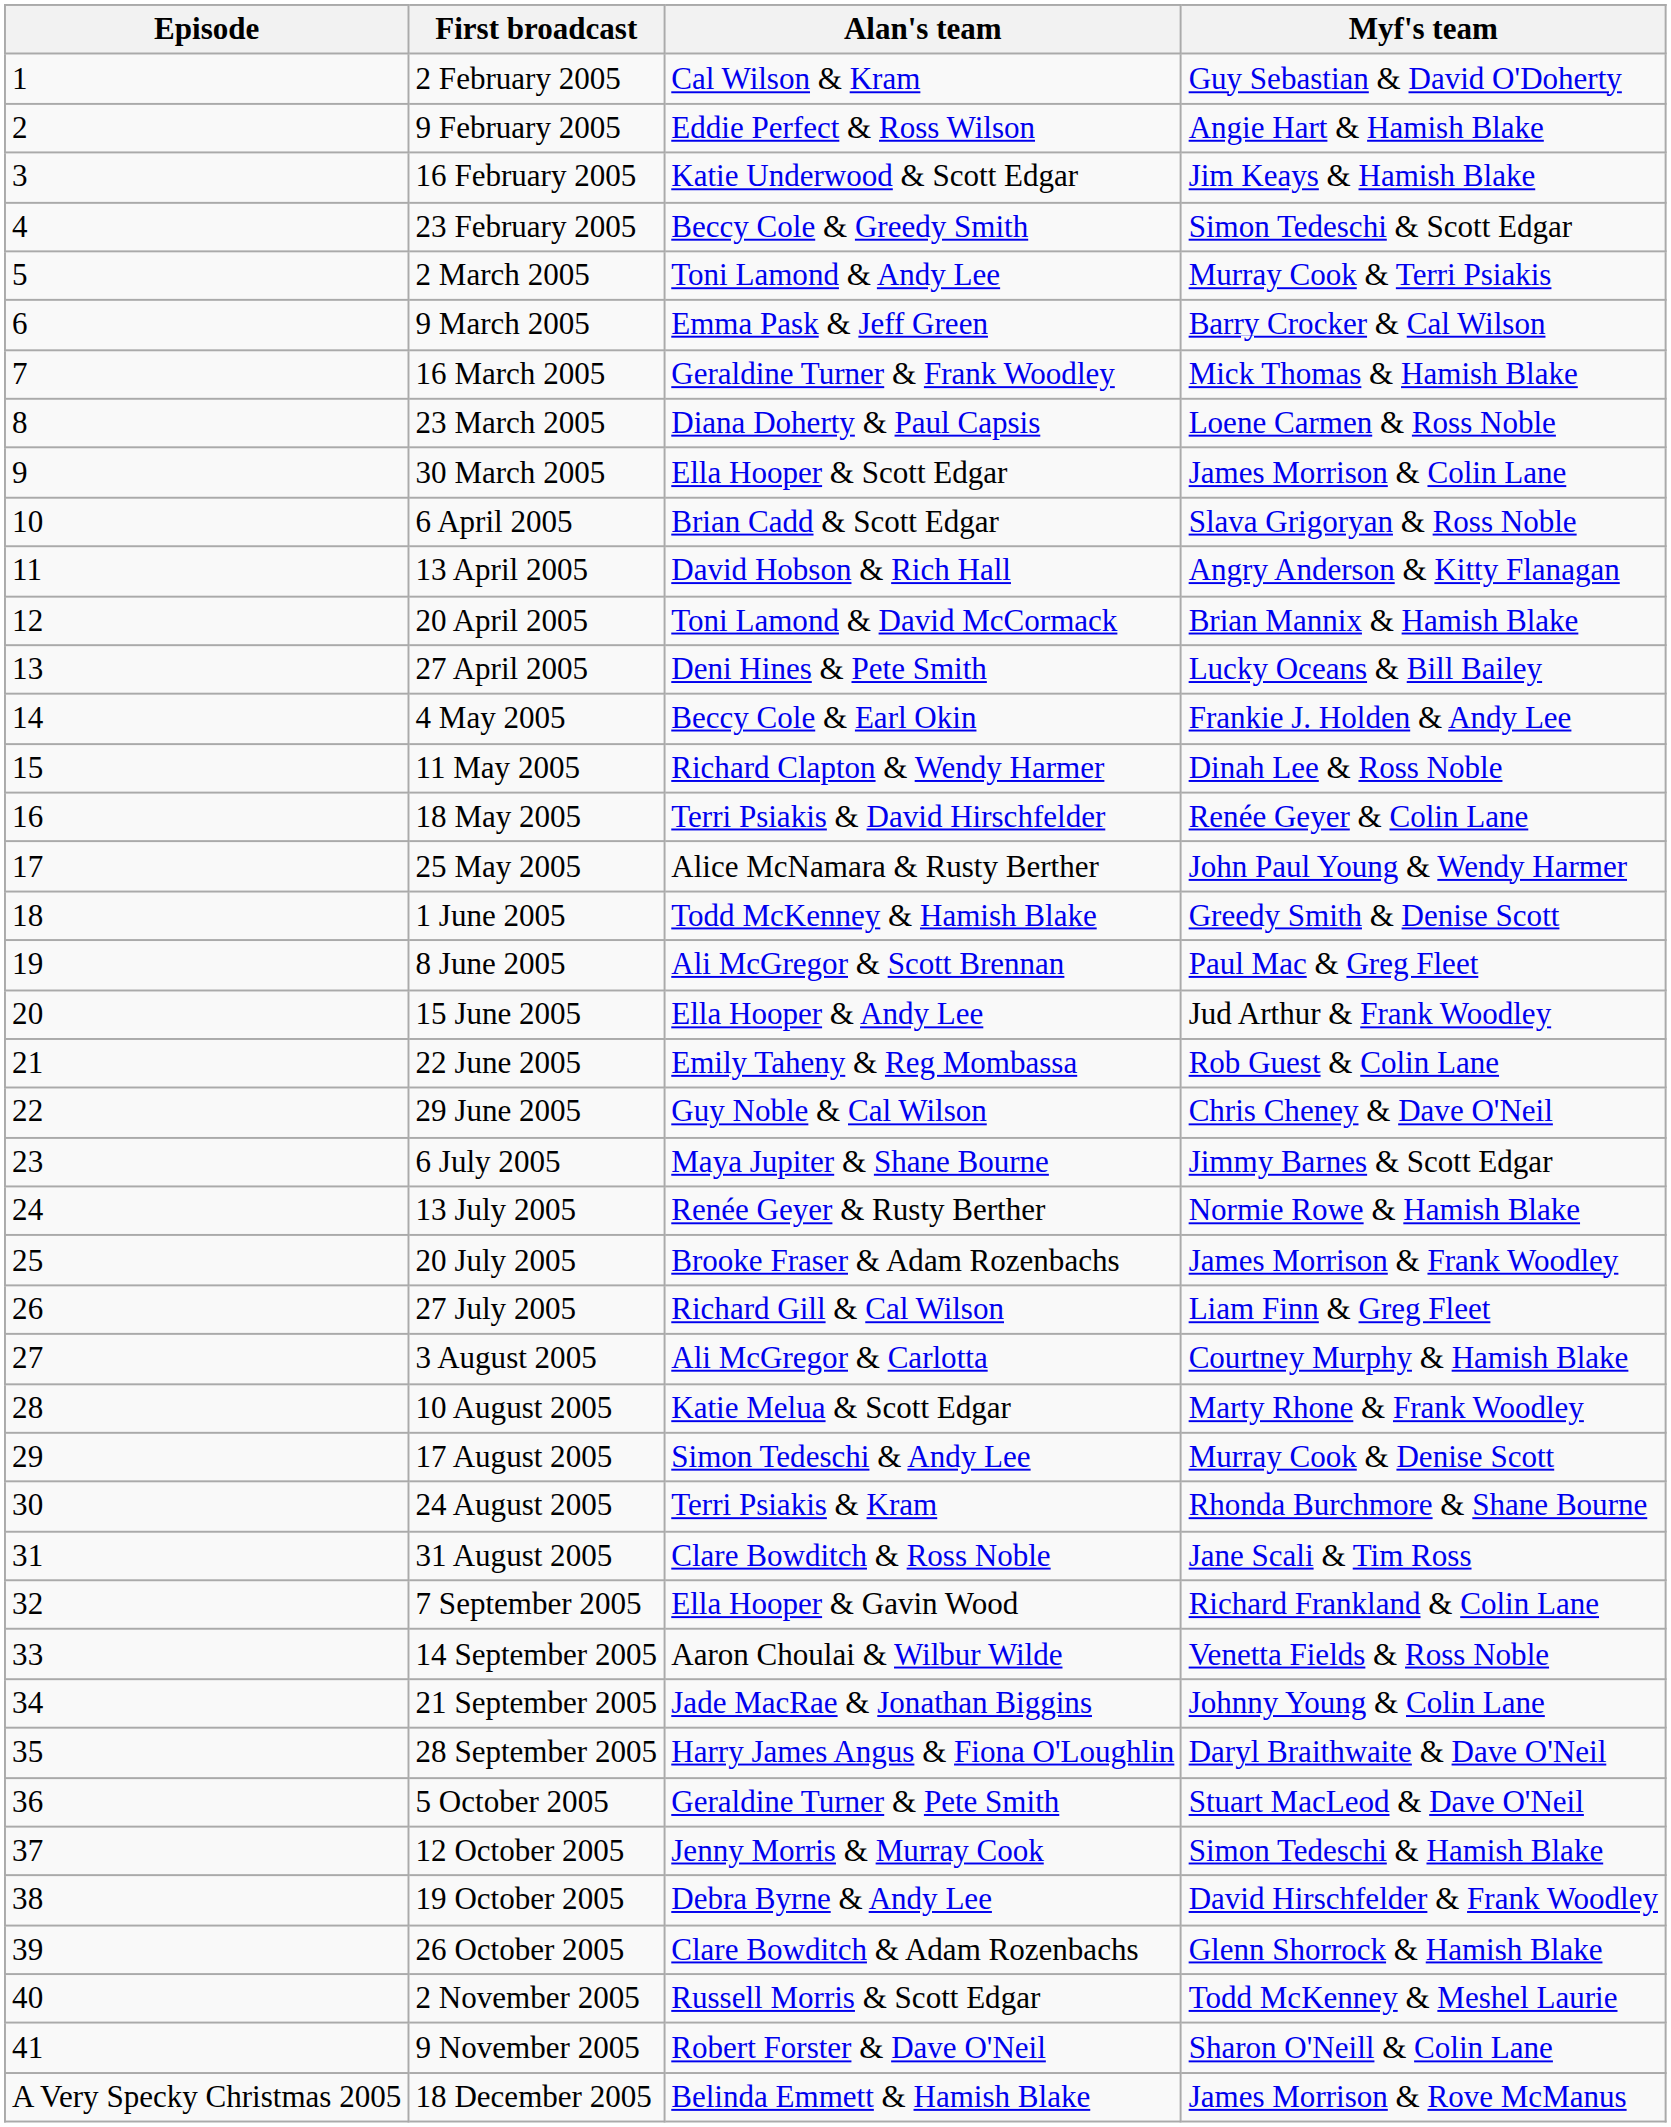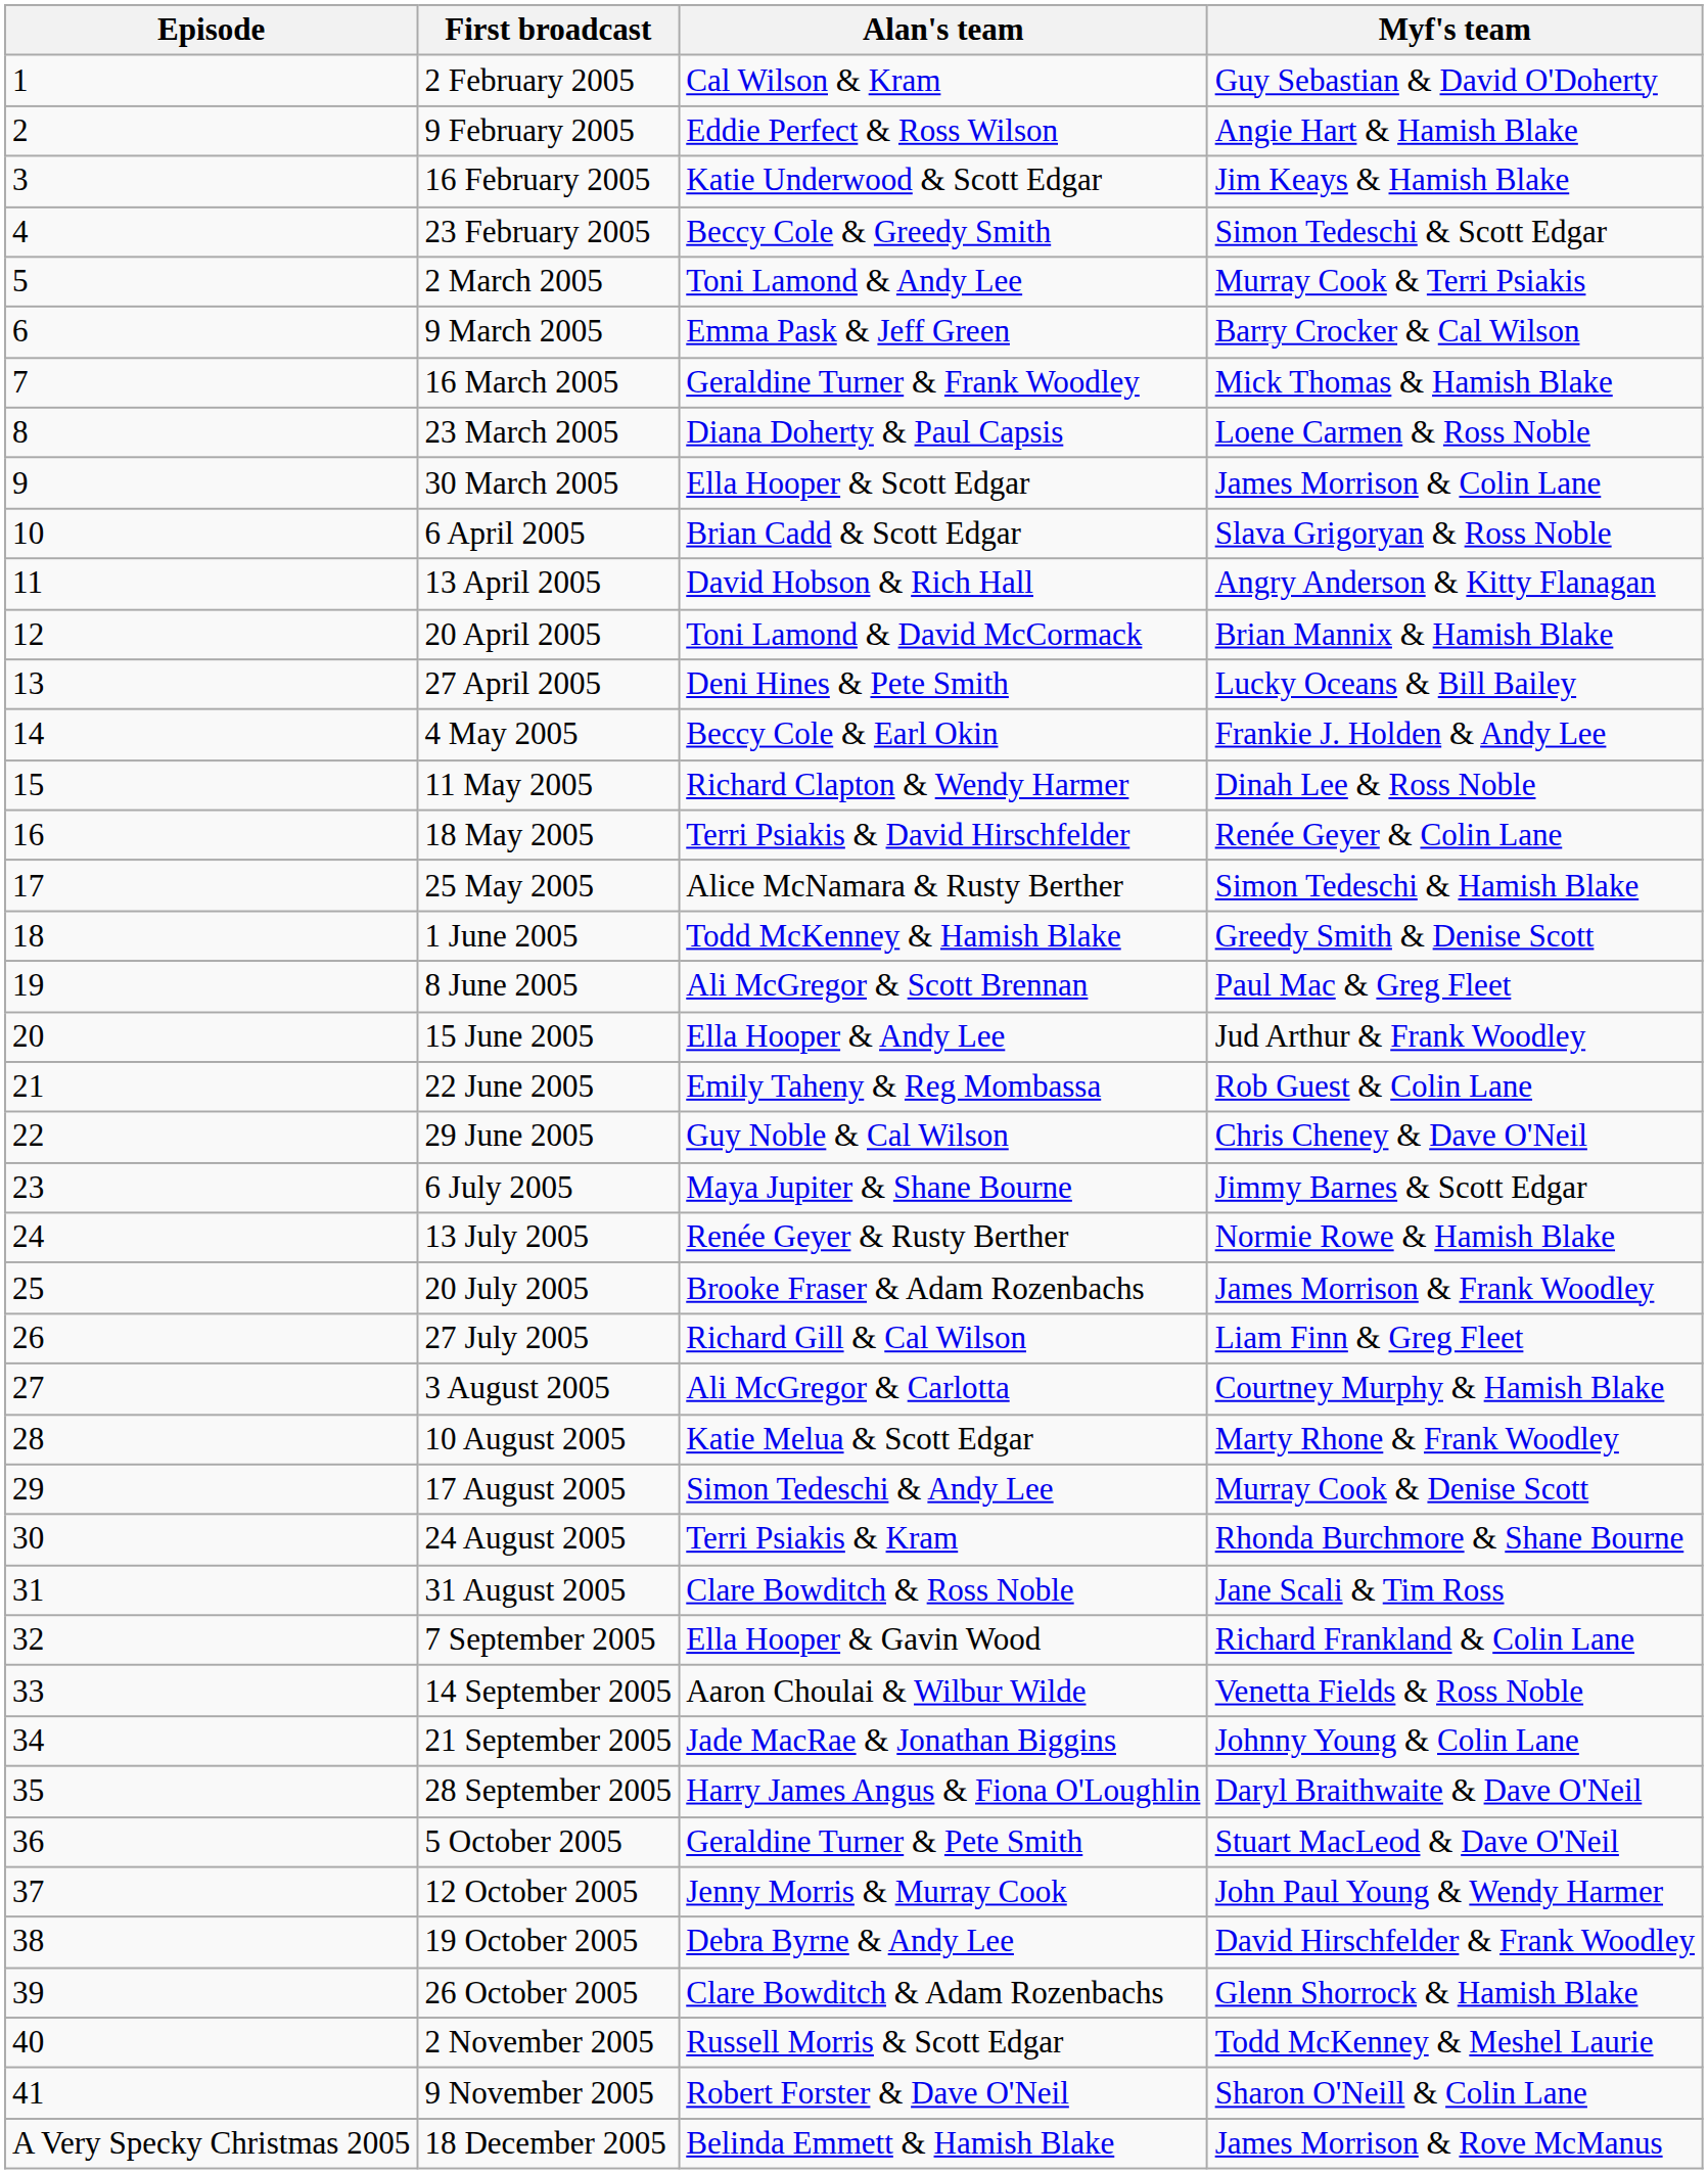 <table class="wikitable">
 <tr>
 <th>Episode</th>
 <th>First broadcast</th>
 <th>Alan's team</th>
 <th>Myf's team</th>
 </tr>
 <tr>
 <td>1</td>
 <td>2 February 2005</td>
 <td><a href='#'>Cal Wilson</a> & <a href='#'>Kram</a></td>
 <td><a href='#'>Guy Sebastian</a> & <a href='#'>David O'Doherty</a></td>
 </tr>
 <tr>
 <td>2</td>
 <td>9 February 2005</td>
 <td><a href='#'>Eddie Perfect</a> & <a href='#'>Ross Wilson</a></td>
 <td><a href='#'>Angie Hart</a> & <a href='#'>Hamish Blake</a></td>
 </tr>
 <tr>
 <td>3</td>
 <td>16 February 2005</td>
 <td><a href='#'>Katie Underwood</a> & Scott Edgar</td>
 <td><a href='#'>Jim Keays</a> & <a href='#'>Hamish Blake</a></td>
 </tr>
 <tr>
 <td>4</td>
 <td>23 February 2005</td>
 <td><a href='#'>Beccy Cole</a> & <a href='#'>Greedy Smith</a></td>
 <td><a href='#'>Simon Tedeschi</a> & Scott Edgar</td>
 </tr>
 <tr>
 <td>5</td>
 <td>2 March 2005</td>
 <td><a href='#'>Toni Lamond</a> & <a href='#'>Andy Lee</a></td>
 <td><a href='#'>Murray Cook</a> & <a href='#'>Terri Psiakis</a></td>
 </tr>
 <tr>
 <td>6</td>
 <td>9 March 2005</td>
 <td><a href='#'>Emma Pask</a> & <a href='#'>Jeff Green</a></td>
 <td><a href='#'>Barry Crocker</a> & <a href='#'>Cal Wilson</a></td>
 </tr>
 <tr>
 <td>7</td>
 <td>16 March 2005</td>
 <td><a href='#'>Geraldine Turner</a> & <a href='#'>Frank Woodley</a></td>
 <td><a href='#'>Mick Thomas</a> & <a href='#'>Hamish Blake</a></td>
 </tr>
 <tr>
 <td>8</td>
 <td>23 March 2005</td>
 <td><a href='#'>Diana Doherty</a> & <a href='#'>Paul Capsis</a></td>
 <td><a href='#'>Loene Carmen</a> & <a href='#'>Ross Noble</a></td>
 </tr>
 <tr>
 <td>9</td>
 <td>30 March 2005</td>
 <td><a href='#'>Ella Hooper</a> & Scott Edgar</td>
 <td><a href='#'>James Morrison</a> & <a href='#'>Colin Lane</a></td>
 </tr>
 <tr>
 <td>10</td>
 <td>6 April 2005</td>
 <td><a href='#'>Brian Cadd</a> & Scott Edgar</td>
 <td><a href='#'>Slava Grigoryan</a> & <a href='#'>Ross Noble</a></td>
 </tr>
 <tr>
 <td>11</td>
 <td>13 April 2005</td>
 <td><a href='#'>David Hobson</a> & <a href='#'>Rich Hall</a></td>
 <td><a href='#'>Angry Anderson</a> & <a href='#'>Kitty Flanagan</a></td>
 </tr>
 <tr>
 <td>12</td>
 <td>20 April 2005</td>
 <td><a href='#'>Toni Lamond</a> & <a href='#'>David McCormack</a></td>
 <td><a href='#'>Brian Mannix</a> & <a href='#'>Hamish Blake</a></td>
 </tr>
 <tr>
 <td>13</td>
 <td>27 April 2005</td>
 <td><a href='#'>Deni Hines</a> & <a href='#'>Pete Smith</a></td>
 <td><a href='#'>Lucky Oceans</a> & <a href='#'>Bill Bailey</a></td>
 </tr>
 <tr>
 <td>14</td>
 <td>4 May 2005</td>
 <td><a href='#'>Beccy Cole</a> & <a href='#'>Earl Okin</a></td>
 <td><a href='#'>Frankie J. Holden</a> & <a href='#'>Andy Lee</a></td>
 </tr>
 <tr>
 <td>15</td>
 <td>11 May 2005</td>
 <td><a href='#'>Richard Clapton</a> & <a href='#'>Wendy Harmer</a></td>
 <td><a href='#'>Dinah Lee</a> & <a href='#'>Ross Noble</a></td>
 </tr>
 <tr>
 <td>16</td>
 <td>18 May 2005</td>
 <td><a href='#'>Terri Psiakis</a> & <a href='#'>David Hirschfelder</a></td>
 <td><a href='#'>Renée Geyer</a> & <a href='#'>Colin Lane</a></td>
 </tr>
 <tr>
 <td>17</td>
 <td>25 May 2005</td>
 <td>Alice McNamara & Rusty Berther</td>
-<td><a href='#'>John Paul Young</a> & <a href='#'>Wendy Harmer</a></td>
+<td><a href='#'>Simon Tedeschi</a> & <a href='#'>Hamish Blake</a></td>
 </tr>
 <tr>
 <td>18</td>
 <td>1 June 2005</td>
 <td><a href='#'>Todd McKenney</a> & <a href='#'>Hamish Blake</a></td>
 <td><a href='#'>Greedy Smith</a> & <a href='#'>Denise Scott</a></td>
 </tr>
 <tr>
 <td>19</td>
 <td>8 June 2005</td>
 <td><a href='#'>Ali McGregor</a> & <a href='#'>Scott Brennan</a></td>
 <td><a href='#'>Paul Mac</a> & <a href='#'>Greg Fleet</a></td>
 </tr>
 <tr>
 <td>20</td>
 <td>15 June 2005</td>
 <td><a href='#'>Ella Hooper</a> & <a href='#'>Andy Lee</a></td>
 <td>Jud Arthur & <a href='#'>Frank Woodley</a></td>
 </tr>
 <tr>
 <td>21</td>
 <td>22 June 2005</td>
 <td><a href='#'>Emily Taheny</a> & <a href='#'>Reg Mombassa</a></td>
 <td><a href='#'>Rob Guest</a> & <a href='#'>Colin Lane</a></td>
 </tr>
 <tr>
 <td>22</td>
 <td>29 June 2005</td>
 <td><a href='#'>Guy Noble</a> & <a href='#'>Cal Wilson</a></td>
 <td><a href='#'>Chris Cheney</a> & <a href='#'>Dave O'Neil</a></td>
 </tr>
 <tr>
 <td>23</td>
 <td>6 July 2005</td>
 <td><a href='#'>Maya Jupiter</a> & <a href='#'>Shane Bourne</a></td>
 <td><a href='#'>Jimmy Barnes</a> & Scott Edgar</td>
 </tr>
 <tr>
 <td>24</td>
 <td>13 July 2005</td>
 <td><a href='#'>Renée Geyer</a> & Rusty Berther</td>
 <td><a href='#'>Normie Rowe</a> & <a href='#'>Hamish Blake</a></td>
 </tr>
 <tr>
 <td>25</td>
 <td>20 July 2005</td>
 <td><a href='#'>Brooke Fraser</a> & Adam Rozenbachs</td>
 <td><a href='#'>James Morrison</a> & <a href='#'>Frank Woodley</a></td>
 </tr>
 <tr>
 <td>26</td>
 <td>27 July 2005</td>
 <td><a href='#'>Richard Gill</a> & <a href='#'>Cal Wilson</a></td>
 <td><a href='#'>Liam Finn</a> & <a href='#'>Greg Fleet</a></td>
 </tr>
 <tr>
 <td>27</td>
 <td>3 August 2005</td>
 <td><a href='#'>Ali McGregor</a> & <a href='#'>Carlotta</a></td>
 <td><a href='#'>Courtney Murphy</a> & <a href='#'>Hamish Blake</a></td>
 </tr>
 <tr>
 <td>28</td>
 <td>10 August 2005</td>
 <td><a href='#'>Katie Melua</a> & Scott Edgar</td>
 <td><a href='#'>Marty Rhone</a> & <a href='#'>Frank Woodley</a></td>
 </tr>
 <tr>
 <td>29</td>
 <td>17 August 2005</td>
 <td><a href='#'>Simon Tedeschi</a> & <a href='#'>Andy Lee</a></td>
 <td><a href='#'>Murray Cook</a> & <a href='#'>Denise Scott</a></td>
 </tr>
 <tr>
 <td>30</td>
 <td>24 August 2005</td>
 <td><a href='#'>Terri Psiakis</a> & <a href='#'>Kram</a></td>
 <td><a href='#'>Rhonda Burchmore</a> & <a href='#'>Shane Bourne</a></td>
 </tr>
 <tr>
 <td>31</td>
 <td>31 August 2005</td>
 <td><a href='#'>Clare Bowditch</a> & <a href='#'>Ross Noble</a></td>
 <td><a href='#'>Jane Scali</a> & <a href='#'>Tim Ross</a></td>
 </tr>
 <tr>
 <td>32</td>
 <td>7 September 2005</td>
 <td><a href='#'>Ella Hooper</a> & Gavin Wood</td>
 <td><a href='#'>Richard Frankland</a> & <a href='#'>Colin Lane</a></td>
 </tr>
 <tr>
 <td>33</td>
 <td>14 September 2005</td>
 <td>Aaron Choulai & <a href='#'>Wilbur Wilde</a></td>
 <td><a href='#'>Venetta Fields</a> & <a href='#'>Ross Noble</a></td>
 </tr>
 <tr>
 <td>34</td>
 <td>21 September 2005</td>
 <td><a href='#'>Jade MacRae</a> & <a href='#'>Jonathan Biggins</a></td>
 <td><a href='#'>Johnny Young</a> & <a href='#'>Colin Lane</a></td>
 </tr>
 <tr>
 <td>35</td>
 <td>28 September 2005</td>
 <td><a href='#'>Harry James Angus</a> & <a href='#'>Fiona O'Loughlin</a></td>
 <td><a href='#'>Daryl Braithwaite</a> & <a href='#'>Dave O'Neil</a></td>
 </tr>
 <tr>
 <td>36</td>
 <td>5 October 2005</td>
 <td><a href='#'>Geraldine Turner</a> & <a href='#'>Pete Smith</a></td>
 <td><a href='#'>Stuart MacLeod</a> & <a href='#'>Dave O'Neil</a></td>
 </tr>
 <tr>
 <td>37</td>
 <td>12 October 2005</td>
 <td><a href='#'>Jenny Morris</a> & <a href='#'>Murray Cook</a></td>
-<td><a href='#'>Simon Tedeschi</a> & <a href='#'>Hamish Blake</a></td>
+<td><a href='#'>John Paul Young</a> & <a href='#'>Wendy Harmer</a></td>
 </tr>
 <tr>
 <td>38</td>
 <td>19 October 2005</td>
 <td><a href='#'>Debra Byrne</a> & <a href='#'>Andy Lee</a></td>
 <td><a href='#'>David Hirschfelder</a> & <a href='#'>Frank Woodley</a></td>
 </tr>
 <tr>
 <td>39</td>
 <td>26 October 2005</td>
 <td><a href='#'>Clare Bowditch</a> & Adam Rozenbachs</td>
 <td><a href='#'>Glenn Shorrock</a> & <a href='#'>Hamish Blake</a></td>
 </tr>
 <tr>
 <td>40</td>
 <td>2 November 2005</td>
 <td><a href='#'>Russell Morris</a> & Scott Edgar</td>
 <td><a href='#'>Todd McKenney</a> & <a href='#'>Meshel Laurie</a></td>
 </tr>
 <tr>
 <td>41</td>
 <td>9 November 2005</td>
 <td><a href='#'>Robert Forster</a> & <a href='#'>Dave O'Neil</a></td>
 <td><a href='#'>Sharon O'Neill</a> & <a href='#'>Colin Lane</a></td>
 </tr>
 <tr>
 <td>A Very Specky Christmas 2005</td>
 <td>18 December 2005</td>
 <td><a href='#'>Belinda Emmett</a> & <a href='#'>Hamish Blake</a></td>
 <td><a href='#'>James Morrison</a> & <a href='#'>Rove McManus</a></td>
 </tr>
 </table>
